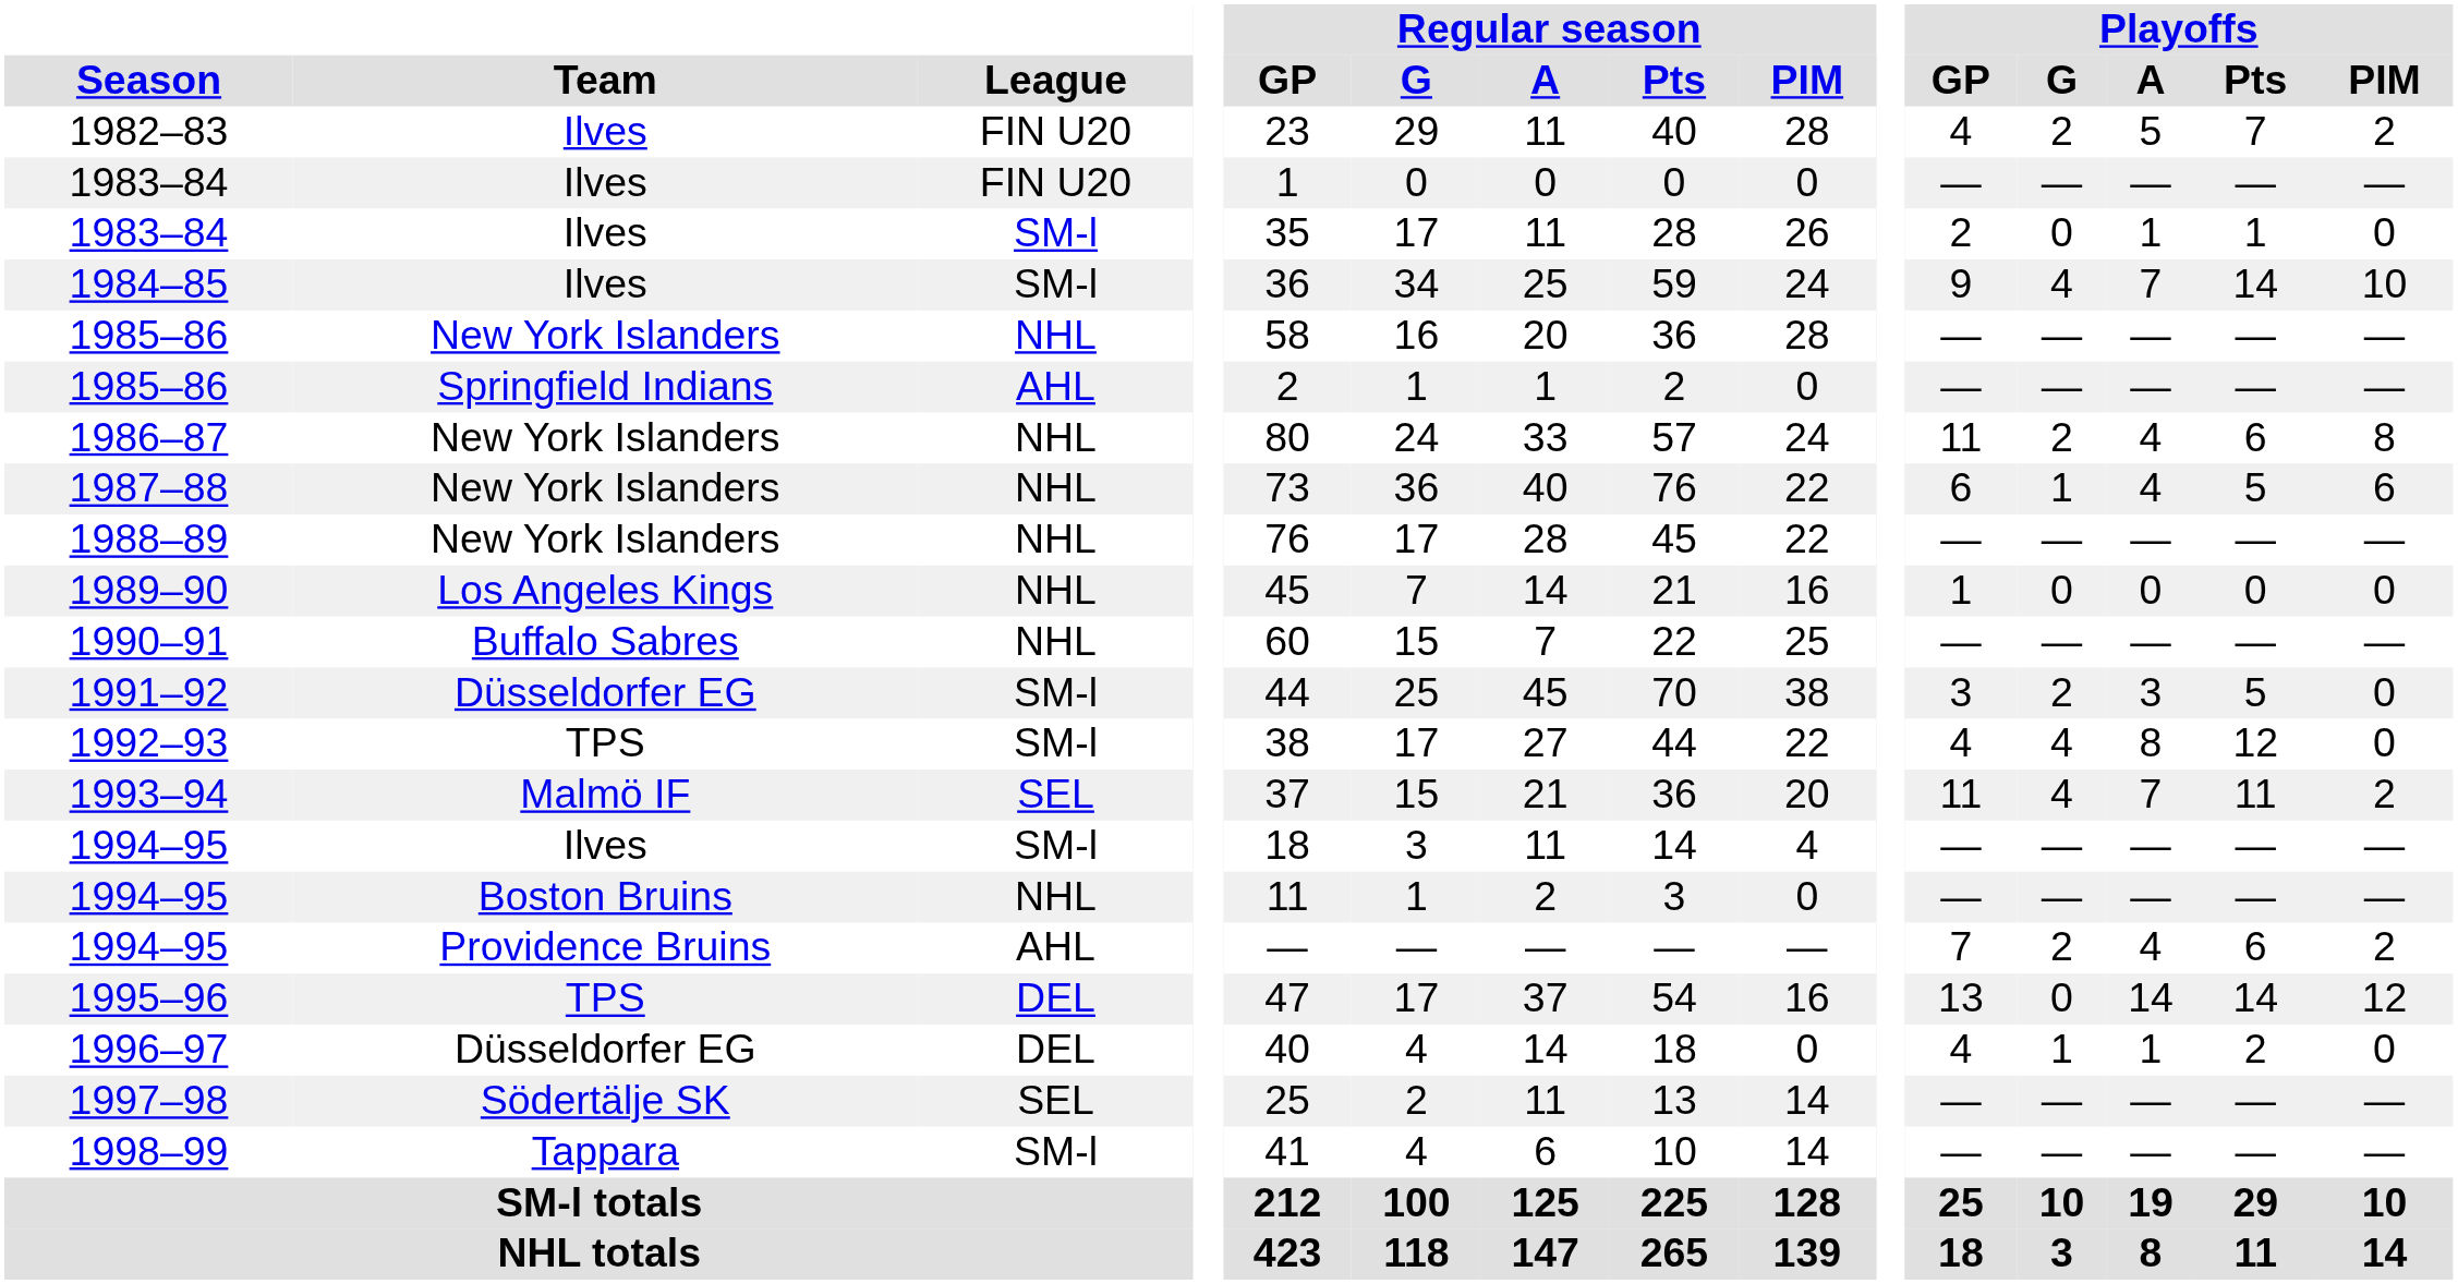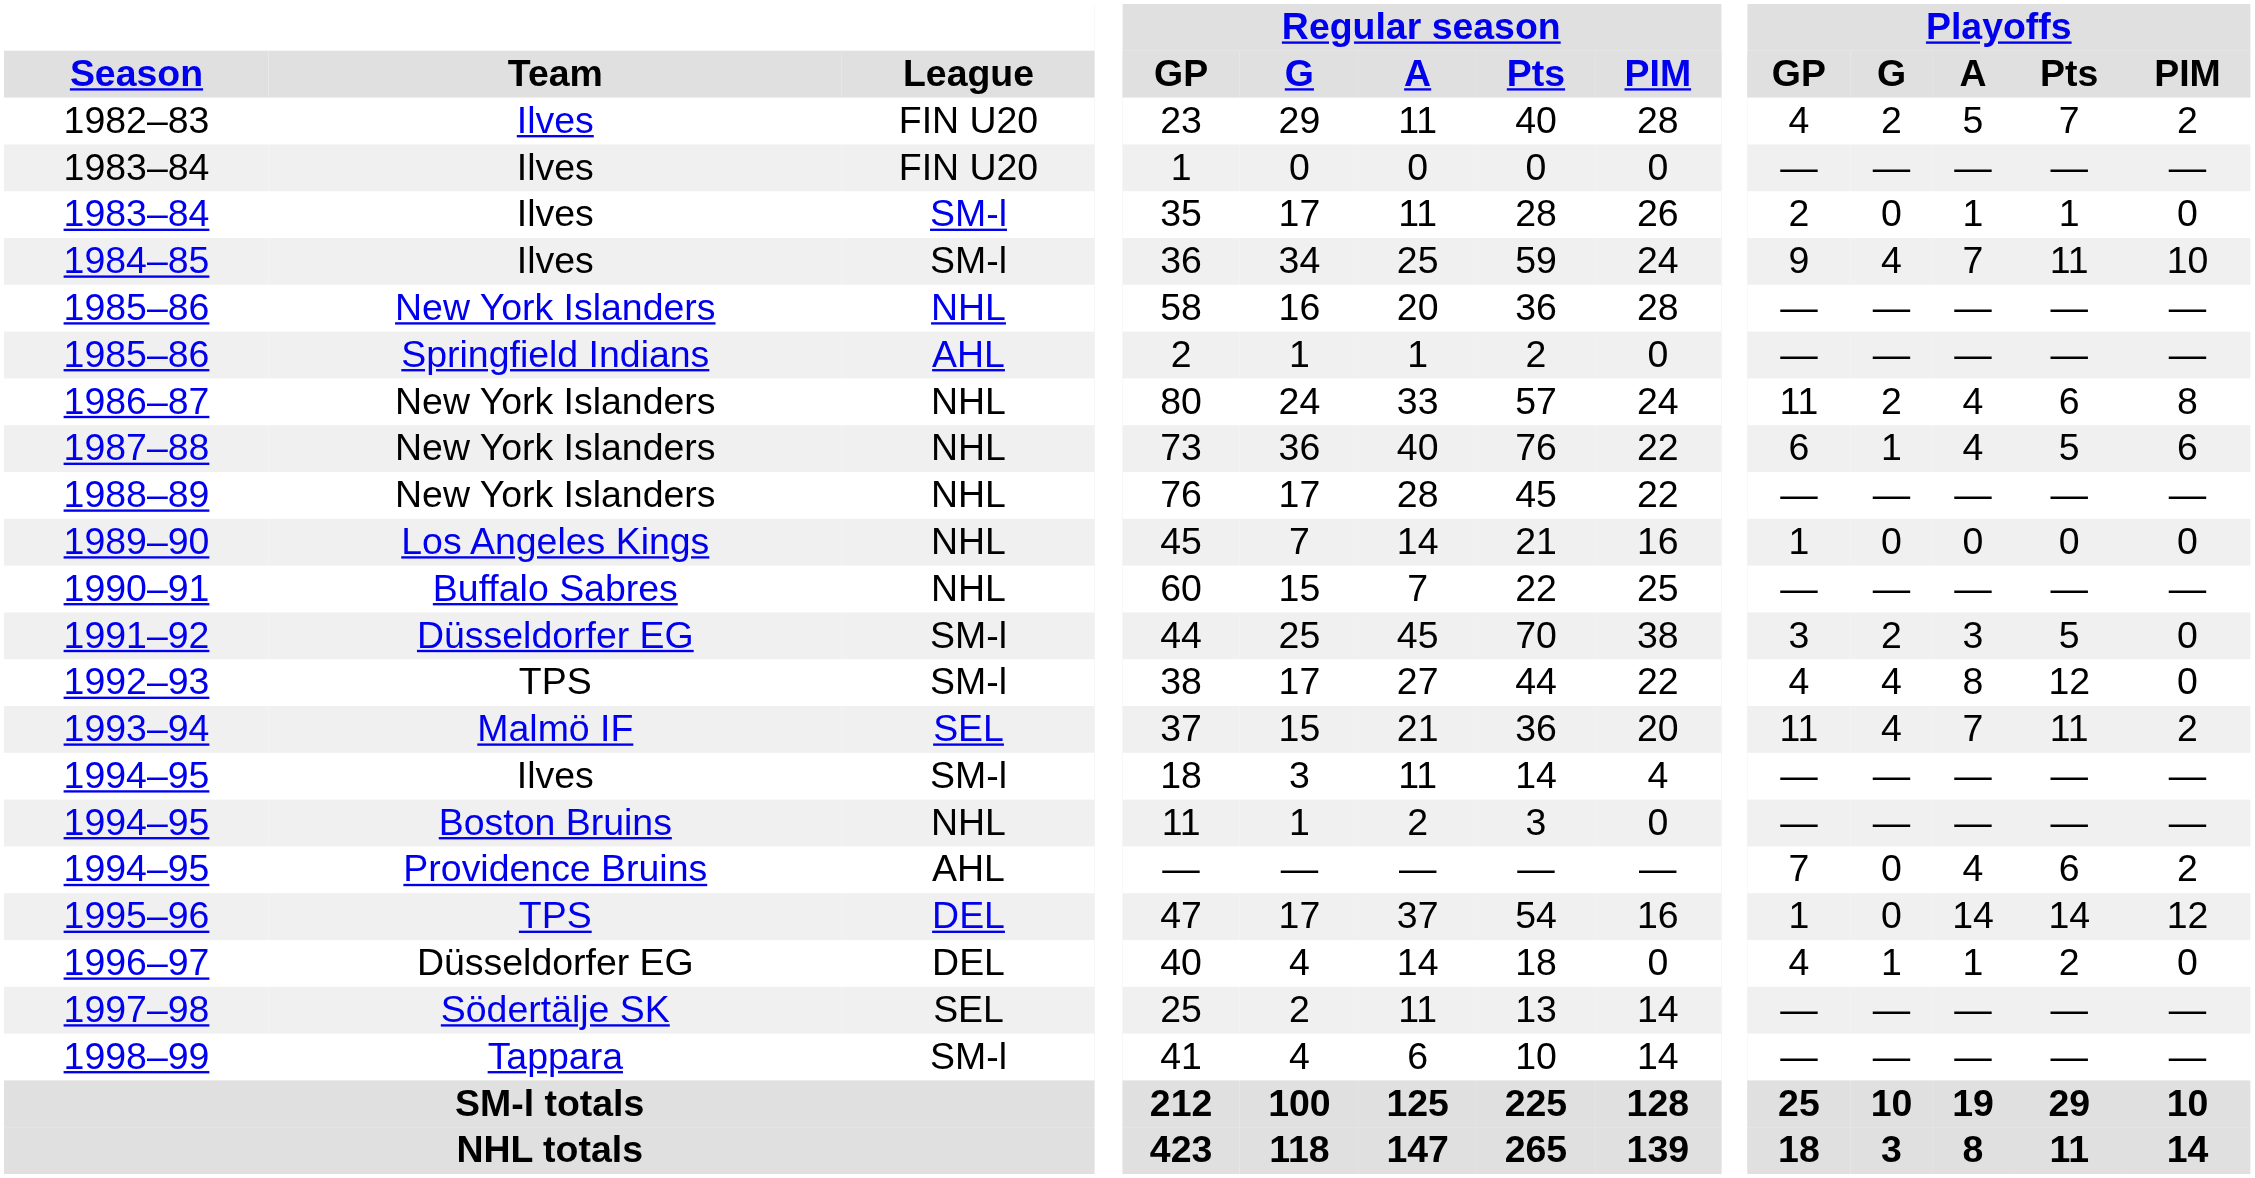 <table border="0" cellpadding="1" cellspacing="0" style="text-align:center; width:60em;">
 <tr style="background:#e0e0e0;">
 <th colspan="3"  bgcolor="#ffffff"> </th>
 <th rowspan="99" bgcolor="#ffffff"> </th>
 <th colspan="5"><a href='#'>Regular season</a></th>
 <th rowspan="99" bgcolor="#ffffff"> </th>
 <th colspan="5"><a href='#'>Playoffs</a></th>
 </tr>
 <tr style="background:#e0e0e0;">
 <th><a href='#'>Season</a></th>
 <th>Team</th>
 <th>League</th>
 <th>GP</th>
 <th><a href='#'>G</a></th>
 <th><a href='#'>A</a></th>
 <th><a href='#'>Pts</a></th>
 <th><a href='#'>PIM</a></th>
 <th>GP</th>
 <th>G</th>
 <th>A</th>
 <th>Pts</th>
 <th>PIM</th>
 </tr>
 <tr>
 <td>1982–83</td>
 <td><a href='#'>Ilves</a></td>
 <td>FIN U20</td>
 <td>23</td>
 <td>29</td>
 <td>11</td>
 <td>40</td>
 <td>28</td>
 <td>4</td>
 <td>2</td>
 <td>5</td>
 <td>7</td>
 <td>2</td>
 </tr>
 <tr bgcolor="#f0f0f0">
 <td>1983–84</td>
 <td>Ilves</td>
 <td>FIN U20</td>
 <td>1</td>
 <td>0</td>
 <td>0</td>
 <td>0</td>
 <td>0</td>
 <td>—</td>
 <td>—</td>
 <td>—</td>
 <td>—</td>
 <td>—</td>
 </tr>
 <tr>
 <td><a href='#'>1983–84</a></td>
 <td>Ilves</td>
 <td><a href='#'>SM-l</a></td>
 <td>35</td>
 <td>17</td>
 <td>11</td>
 <td>28</td>
 <td>26</td>
 <td>2</td>
 <td>0</td>
 <td>1</td>
 <td>1</td>
 <td>0</td>
 </tr>
 <tr bgcolor="#f0f0f0">
 <td><a href='#'>1984–85</a></td>
 <td>Ilves</td>
 <td>SM-l</td>
 <td>36</td>
 <td>34</td>
 <td>25</td>
 <td>59</td>
 <td>24</td>
 <td>9</td>
 <td>4</td>
 <td>7</td>
-<td>14</td>
+<td>11</td>
 <td>10</td>
 </tr>
 <tr>
 <td><a href='#'>1985–86</a></td>
 <td><a href='#'>New York Islanders</a></td>
 <td><a href='#'>NHL</a></td>
 <td>58</td>
 <td>16</td>
 <td>20</td>
 <td>36</td>
 <td>28</td>
 <td>—</td>
 <td>—</td>
 <td>—</td>
 <td>—</td>
 <td>—</td>
 </tr>
 <tr bgcolor="#f0f0f0">
 <td><a href='#'>1985–86</a></td>
 <td><a href='#'>Springfield Indians</a></td>
 <td><a href='#'>AHL</a></td>
 <td>2</td>
 <td>1</td>
 <td>1</td>
 <td>2</td>
 <td>0</td>
 <td>—</td>
 <td>—</td>
 <td>—</td>
 <td>—</td>
 <td>—</td>
 </tr>
 <tr>
 <td><a href='#'>1986–87</a></td>
 <td>New York Islanders</td>
 <td>NHL</td>
 <td>80</td>
 <td>24</td>
 <td>33</td>
 <td>57</td>
 <td>24</td>
 <td>11</td>
 <td>2</td>
 <td>4</td>
 <td>6</td>
 <td>8</td>
 </tr>
 <tr bgcolor="#f0f0f0">
 <td><a href='#'>1987–88</a></td>
 <td>New York Islanders</td>
 <td>NHL</td>
 <td>73</td>
 <td>36</td>
 <td>40</td>
 <td>76</td>
 <td>22</td>
 <td>6</td>
 <td>1</td>
 <td>4</td>
 <td>5</td>
 <td>6</td>
 </tr>
 <tr>
 <td><a href='#'>1988–89</a></td>
 <td>New York Islanders</td>
 <td>NHL</td>
 <td>76</td>
 <td>17</td>
 <td>28</td>
 <td>45</td>
 <td>22</td>
 <td>—</td>
 <td>—</td>
 <td>—</td>
 <td>—</td>
 <td>—</td>
 </tr>
 <tr bgcolor="#f0f0f0">
 <td><a href='#'>1989–90</a></td>
 <td><a href='#'>Los Angeles Kings</a></td>
 <td>NHL</td>
 <td>45</td>
 <td>7</td>
 <td>14</td>
 <td>21</td>
 <td>16</td>
 <td>1</td>
 <td>0</td>
 <td>0</td>
 <td>0</td>
 <td>0</td>
 </tr>
 <tr>
 <td><a href='#'>1990–91</a></td>
 <td><a href='#'>Buffalo Sabres</a></td>
 <td>NHL</td>
 <td>60</td>
 <td>15</td>
 <td>7</td>
 <td>22</td>
 <td>25</td>
 <td>—</td>
 <td>—</td>
 <td>—</td>
 <td>—</td>
 <td>—</td>
 </tr>
 <tr bgcolor="#f0f0f0">
 <td><a href='#'>1991–92</a></td>
 <td><a href='#'>Düsseldorfer EG</a></td>
 <td>SM-l</td>
 <td>44</td>
 <td>25</td>
 <td>45</td>
 <td>70</td>
 <td>38</td>
 <td>3</td>
 <td>2</td>
 <td>3</td>
 <td>5</td>
 <td>0</td>
 </tr>
 <tr>
 <td><a href='#'>1992–93</a></td>
 <td>TPS</td>
 <td>SM-l</td>
 <td>38</td>
 <td>17</td>
 <td>27</td>
 <td>44</td>
 <td>22</td>
 <td>4</td>
 <td>4</td>
 <td>8</td>
 <td>12</td>
 <td>0</td>
 </tr>
 <tr bgcolor="#f0f0f0">
 <td><a href='#'>1993–94</a></td>
 <td><a href='#'>Malmö IF</a></td>
 <td><a href='#'>SEL</a></td>
 <td>37</td>
 <td>15</td>
 <td>21</td>
 <td>36</td>
 <td>20</td>
 <td>11</td>
 <td>4</td>
 <td>7</td>
 <td>11</td>
 <td>2</td>
 </tr>
 <tr>
 <td><a href='#'>1994–95</a></td>
 <td>Ilves</td>
 <td>SM-l</td>
 <td>18</td>
 <td>3</td>
 <td>11</td>
 <td>14</td>
 <td>4</td>
 <td>—</td>
 <td>—</td>
 <td>—</td>
 <td>—</td>
 <td>—</td>
 </tr>
 <tr bgcolor="#f0f0f0">
 <td><a href='#'>1994–95</a></td>
 <td><a href='#'>Boston Bruins</a></td>
 <td>NHL</td>
 <td>11</td>
 <td>1</td>
 <td>2</td>
 <td>3</td>
 <td>0</td>
 <td>—</td>
 <td>—</td>
 <td>—</td>
 <td>—</td>
 <td>—</td>
 </tr>
 <tr>
 <td><a href='#'>1994–95</a></td>
 <td><a href='#'>Providence Bruins</a></td>
 <td>AHL</td>
 <td>—</td>
 <td>—</td>
 <td>—</td>
 <td>—</td>
 <td>—</td>
 <td>7</td>
-<td>2</td>
+<td>0</td>
 <td>4</td>
 <td>6</td>
 <td>2</td>
 </tr>
 <tr bgcolor="#f0f0f0">
 <td><a href='#'>1995–96</a></td>
 <td><a href='#'>TPS</a></td>
 <td><a href='#'>DEL</a></td>
 <td>47</td>
 <td>17</td>
 <td>37</td>
 <td>54</td>
 <td>16</td>
-<td>13</td>
+<td>1</td>
 <td>0</td>
 <td>14</td>
 <td>14</td>
 <td>12</td>
 </tr>
 <tr>
 <td><a href='#'>1996–97</a></td>
 <td>Düsseldorfer EG</td>
 <td>DEL</td>
 <td>40</td>
 <td>4</td>
 <td>14</td>
 <td>18</td>
 <td>0</td>
 <td>4</td>
 <td>1</td>
 <td>1</td>
 <td>2</td>
 <td>0</td>
 </tr>
 <tr bgcolor="#f0f0f0">
 <td><a href='#'>1997–98</a></td>
 <td><a href='#'>Södertälje SK</a></td>
 <td>SEL</td>
 <td>25</td>
 <td>2</td>
 <td>11</td>
 <td>13</td>
 <td>14</td>
 <td>—</td>
 <td>—</td>
 <td>—</td>
 <td>—</td>
 <td>—</td>
 </tr>
 <tr>
 <td><a href='#'>1998–99</a></td>
 <td><a href='#'>Tappara</a></td>
 <td>SM-l</td>
 <td>41</td>
 <td>4</td>
 <td>6</td>
 <td>10</td>
 <td>14</td>
 <td>—</td>
 <td>—</td>
 <td>—</td>
 <td>—</td>
 <td>—</td>
 </tr>
 <tr bgcolor="#e0e0e0">
 <th colspan="3">SM-l totals</th>
 <th>212</th>
 <th>100</th>
 <th>125</th>
 <th>225</th>
 <th>128</th>
 <th>25</th>
 <th>10</th>
 <th>19</th>
 <th>29</th>
 <th>10</th>
 </tr>
 <tr bgcolor="#e0e0e0">
 <th colspan="3">NHL totals</th>
 <th>423</th>
 <th>118</th>
 <th>147</th>
 <th>265</th>
 <th>139</th>
 <th>18</th>
 <th>3</th>
 <th>8</th>
 <th>11</th>
 <th>14</th>
 </tr>
 </table>
